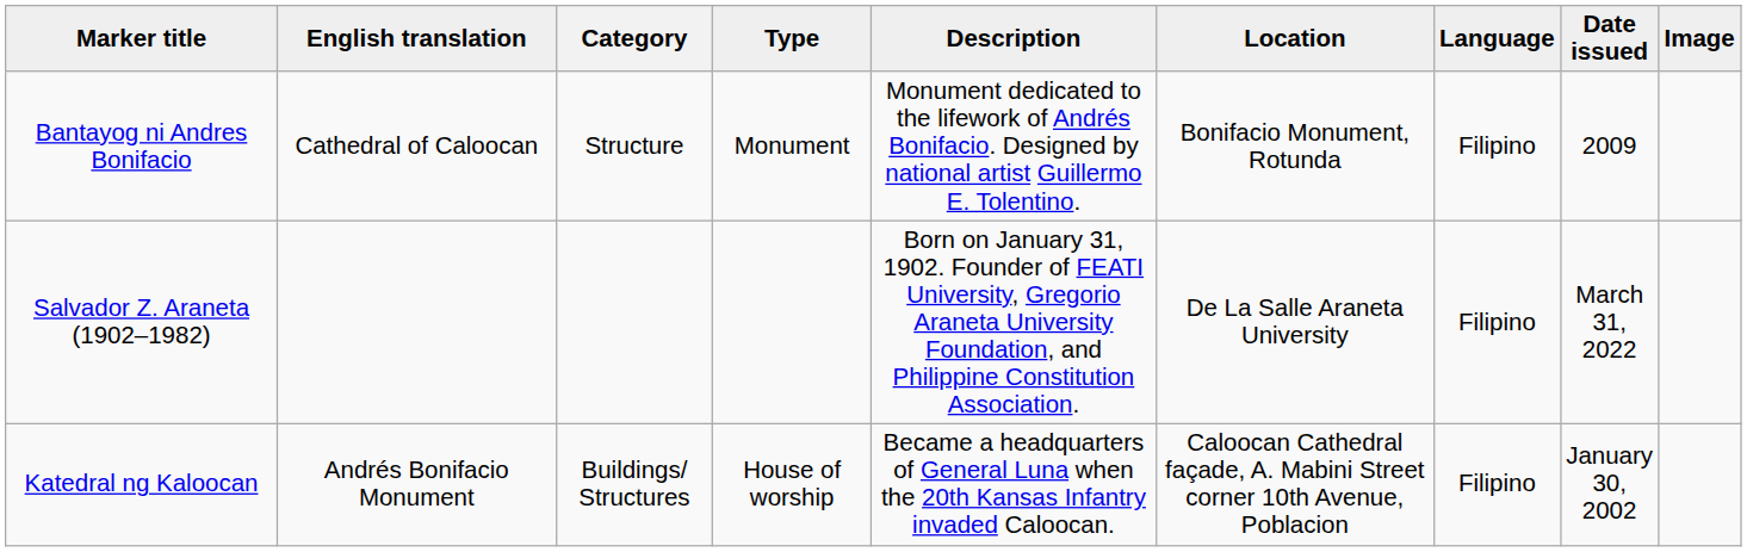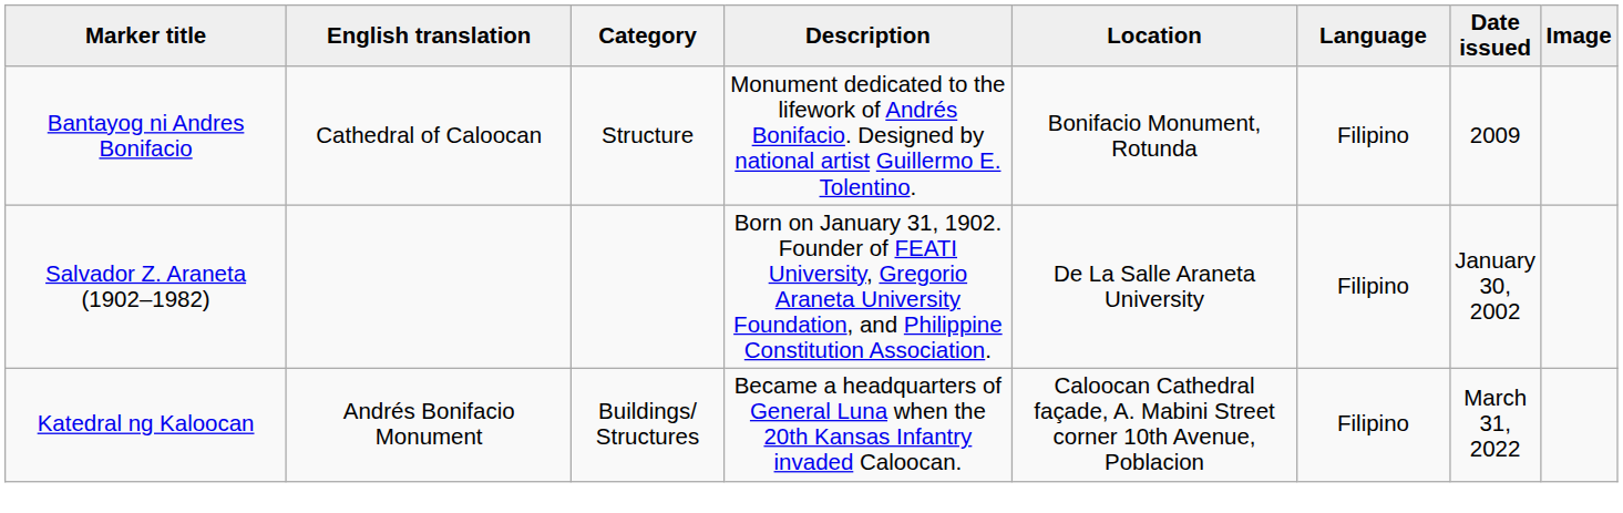 <table class="wikitable" style="width:90%; text-align:center;">
 <tr>
 <th style="width:20%; background:#efefef;">Marker title</th>
 <th style="width:20%; background:#efefef;">English translation</th>
 <th style="width:10%; background:#efeufef;">Category</th>
-<th style="width:10%; background:#efefef;">Type</th>
 <th style="width:20%; background:#efefef;">Description</th>
 <th style="width:20%; background:#efefef;">Location</th>
 <th style="width:10%; background:#efefef;">Language</th>
 <th style="width:10%; background:#efefef;">Date issued</th>
 <th style="width:10%; background:#efefef;">Image</th>
 </tr>
 <tr>
 <td><a href='#'>Bantayog ni Andres Bonifacio</a></td>
 <td>Cathedral of Caloocan</td>
 <td>Structure</td>
-<td>Monument</td>
 <td>Monument dedicated to the lifework of <a href='#'>Andrés Bonifacio</a>. Designed by <a href='#'>national artist</a> <a href='#'>Guillermo E. Tolentino</a>.</td>
 <td>Bonifacio Monument, Rotunda</td>
 <td>Filipino</td>
 <td>2009</td>
 <td></td>
 </tr>
 <tr>
 <td><a href='#'>Salvador Z. Araneta</a><br>(1902–1982)</td>
 <td></td>
 <td></td>
-<td></td>
 <td>Born on January 31, 1902. Founder of <a href='#'>FEATI University</a>, <a href='#'>Gregorio Araneta University Foundation</a>, and <a href='#'>Philippine Constitution Association</a>.</td>
 <td>De La Salle Araneta University</td>
 <td>Filipino</td>
-<td>March 31, 2022</td>
+<td>January 30, 2002</td>
 <td></td>
 </tr>
 <tr>
 <td><a href='#'>Katedral ng Kaloocan</a></td>
 <td>Andrés Bonifacio Monument</td>
 <td>Buildings/ Structures</td>
-<td>House of worship</td>
 <td>Became a headquarters of <a href='#'>General Luna</a> when the <a href='#'>20th Kansas Infantry</a> <a href='#'>invaded</a> Caloocan.</td>
 <td>Caloocan Cathedral façade, A. Mabini Street corner 10th Avenue, Poblacion</td>
 <td>Filipino</td>
-<td>January 30, 2002</td>
+<td>March 31, 2022</td>
 <td></td>
 </tr>
 </table>
